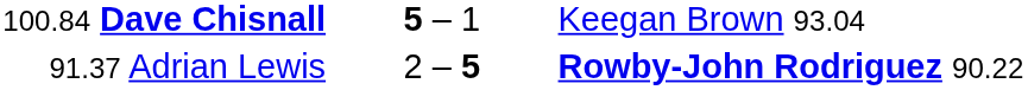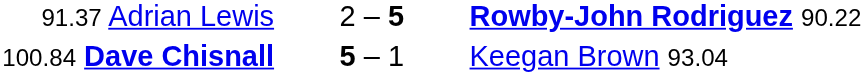 <table style="text-align:center">
 <tr>
 <th width=223></th>
 <th width=100></th>
 <th width=223></th>
 </tr>
 <tr>
+<td align=right><small><span>91.37</span></small> <a href='#'>Adrian Lewis</a> </td>
+<td>2 – <strong>5</strong></td>
+<td align=left> <strong><a href='#'>Rowby-John Rodriguez</a></strong> <small><span>90.22</span></small></td>
+</tr>
+<tr>
 <td align=right><small><span>100.84</span></small> <strong><a href='#'>Dave Chisnall</a></strong> </td>
 <td><strong>5</strong> – 1</td>
 <td align=left> <a href='#'>Keegan Brown</a> <small><span>93.04</span></small></td>
 </tr>
-<tr>
-<td align=right><small><span>91.37</span></small> <a href='#'>Adrian Lewis</a> </td>
-<td>2 – <strong>5</strong></td>
-<td align=left> <strong><a href='#'>Rowby-John Rodriguez</a></strong> <small><span>90.22</span></small></td>
-</tr>
 </table>
